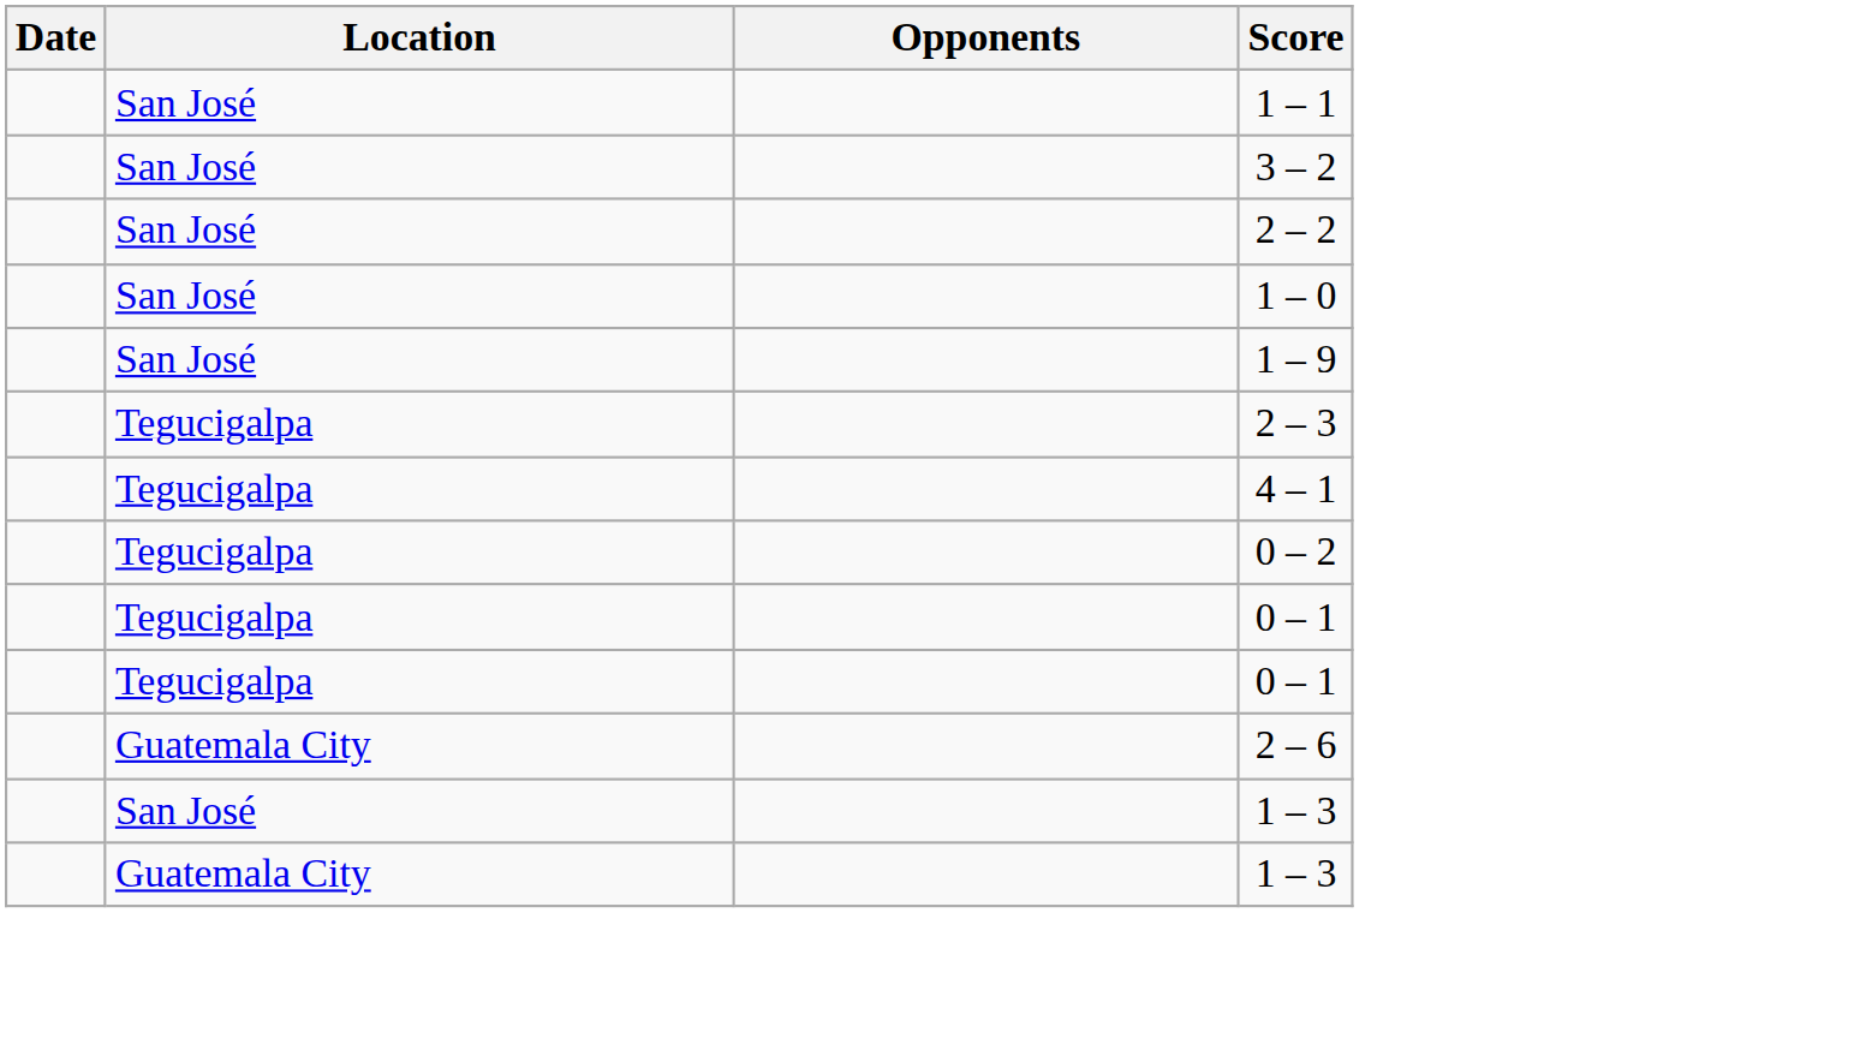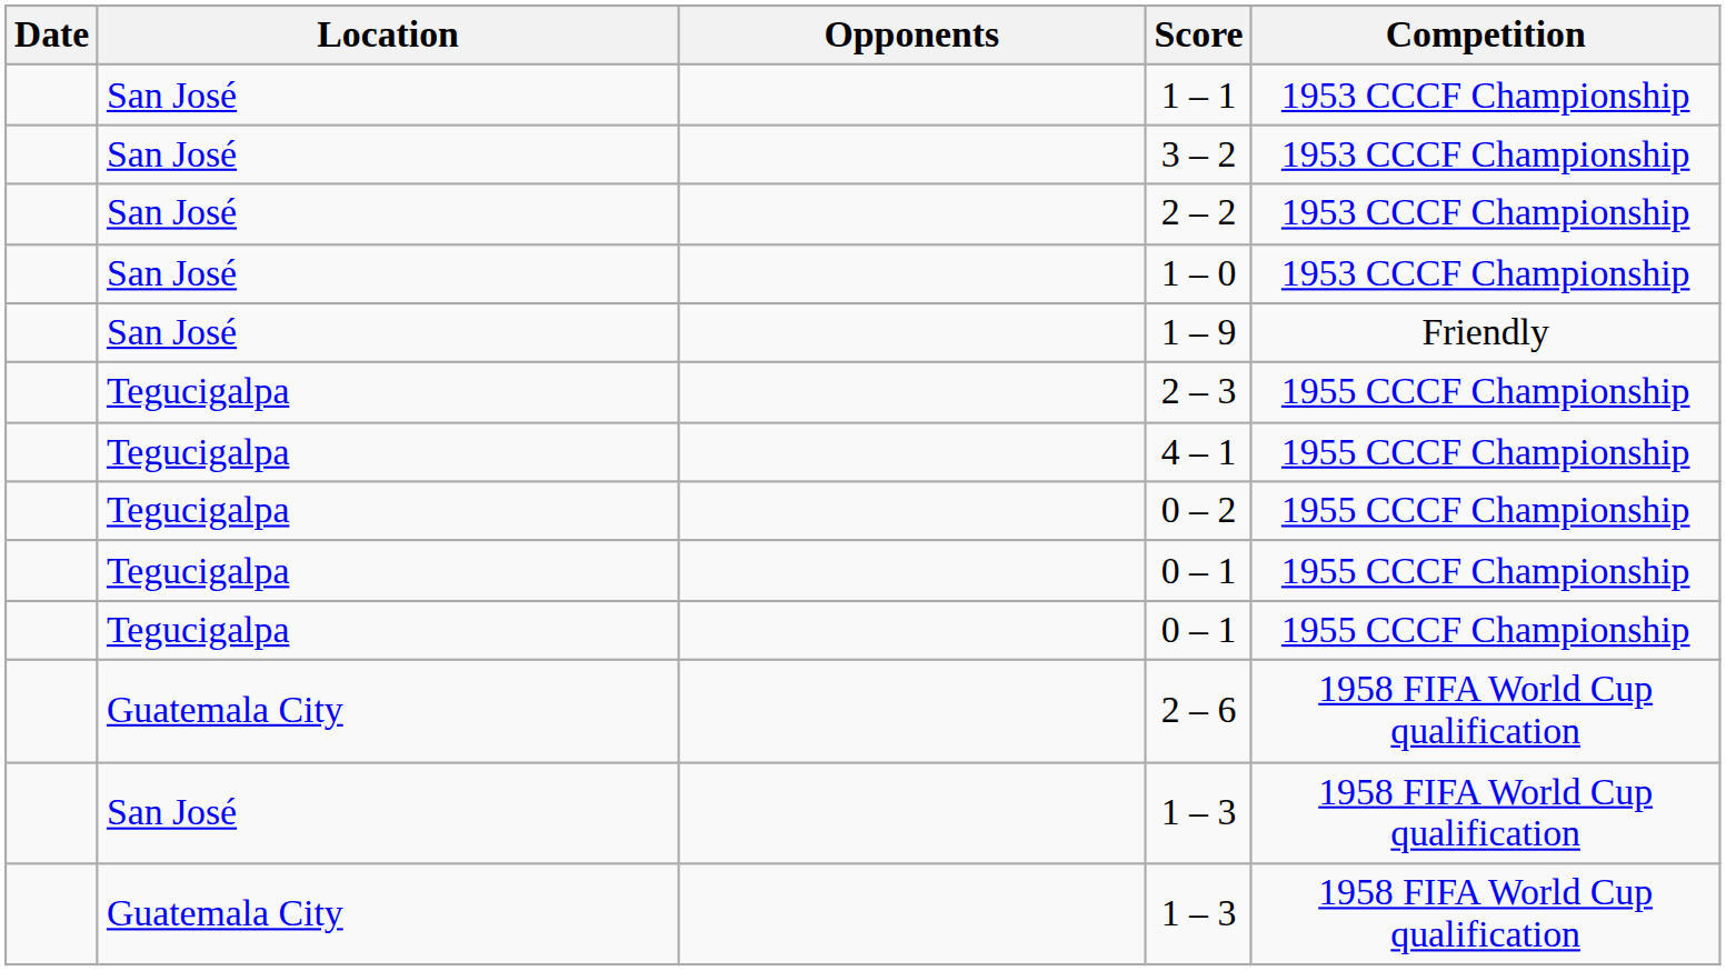 <table class="wikitable sortable" style="text-align:center">
 <tr>
 <th>Date</th>
 <th style="width:15em">Location</th>
 <th style="width:12em">Opponents</th>
 <th class="unsortable">Score</th>
+<th style="width:12em">Competition</th>
 </tr>
 <tr>
 <td></td>
 <td align="left"> <a href='#'>San José</a></td>
 <td></td>
 <td>1 – 1</td>
+<td><a href='#'>1953 CCCF Championship</a></td>
 </tr>
 <tr>
 <td></td>
 <td align="left"> <a href='#'>San José</a></td>
 <td></td>
 <td>3 – 2</td>
+<td><a href='#'>1953 CCCF Championship</a></td>
 </tr>
 <tr>
 <td></td>
 <td align="left"> <a href='#'>San José</a></td>
 <td></td>
 <td>2 – 2</td>
+<td><a href='#'>1953 CCCF Championship</a></td>
 </tr>
 <tr>
 <td></td>
 <td align="left"> <a href='#'>San José</a></td>
 <td></td>
 <td>1 – 0</td>
+<td><a href='#'>1953 CCCF Championship</a></td>
 </tr>
 <tr>
 <td></td>
 <td align="left"> <a href='#'>San José</a></td>
 <td></td>
 <td>1 – 9</td>
+<td>Friendly</td>
 </tr>
 <tr>
 <td></td>
 <td align="left"> <a href='#'>Tegucigalpa</a></td>
 <td></td>
 <td>2 – 3</td>
+<td><a href='#'>1955 CCCF Championship</a></td>
 </tr>
 <tr>
 <td></td>
 <td align="left"> <a href='#'>Tegucigalpa</a></td>
 <td></td>
 <td>4 – 1</td>
+<td><a href='#'>1955 CCCF Championship</a></td>
 </tr>
 <tr>
 <td></td>
 <td align="left"> <a href='#'>Tegucigalpa</a></td>
 <td></td>
 <td>0 – 2</td>
+<td><a href='#'>1955 CCCF Championship</a></td>
 </tr>
 <tr>
 <td></td>
 <td align="left"> <a href='#'>Tegucigalpa</a></td>
 <td></td>
 <td>0 – 1</td>
+<td><a href='#'>1955 CCCF Championship</a></td>
 </tr>
 <tr>
 <td></td>
 <td align="left"> <a href='#'>Tegucigalpa</a></td>
 <td></td>
 <td>0 – 1</td>
+<td><a href='#'>1955 CCCF Championship</a></td>
 </tr>
 <tr>
 <td></td>
 <td align="left"> <a href='#'>Guatemala City</a></td>
 <td></td>
 <td>2 – 6</td>
+<td><a href='#'>1958 FIFA World Cup qualification</a></td>
 </tr>
 <tr>
 <td></td>
 <td align="left"> <a href='#'>San José</a></td>
 <td></td>
 <td>1 – 3</td>
+<td><a href='#'>1958 FIFA World Cup qualification</a></td>
 </tr>
 <tr>
 <td></td>
 <td align="left"> <a href='#'>Guatemala City</a></td>
 <td></td>
 <td>1 – 3</td>
+<td><a href='#'>1958 FIFA World Cup qualification</a></td>
 </tr>
 </table>
